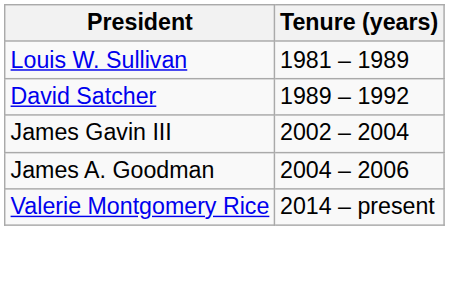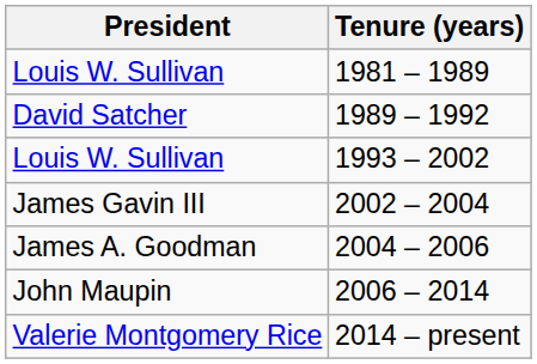 <table class="wikitable" style="margin: 1em auto 1em auto">
 <tr>
 <th>President</th>
 <th>Tenure (years)</th>
 </tr>
 <tr>
 <td><a href='#'>Louis W. Sullivan</a></td>
 <td>1981 – 1989</td>
 </tr>
 <tr>
 <td><a href='#'>David Satcher</a></td>
 <td>1989 – 1992</td>
 </tr>
 <tr>
+<td><a href='#'>Louis W. Sullivan</a></td>
+<td>1993 – 2002</td>
+</tr>
+<tr>
 <td>James Gavin III</td>
 <td>2002 – 2004</td>
 </tr>
 <tr>
 <td>James A. Goodman</td>
 <td>2004 – 2006</td>
 </tr>
 <tr>
+<td>John Maupin</td>
+<td>2006 – 2014</td>
+</tr>
+<tr>
 <td><a href='#'>Valerie Montgomery Rice</a></td>
 <td>2014 – present</td>
 </tr>
 </table>
